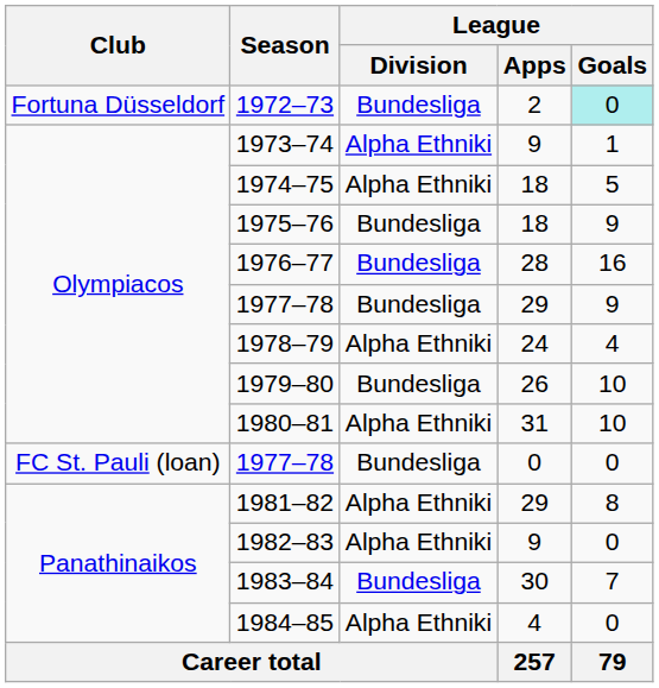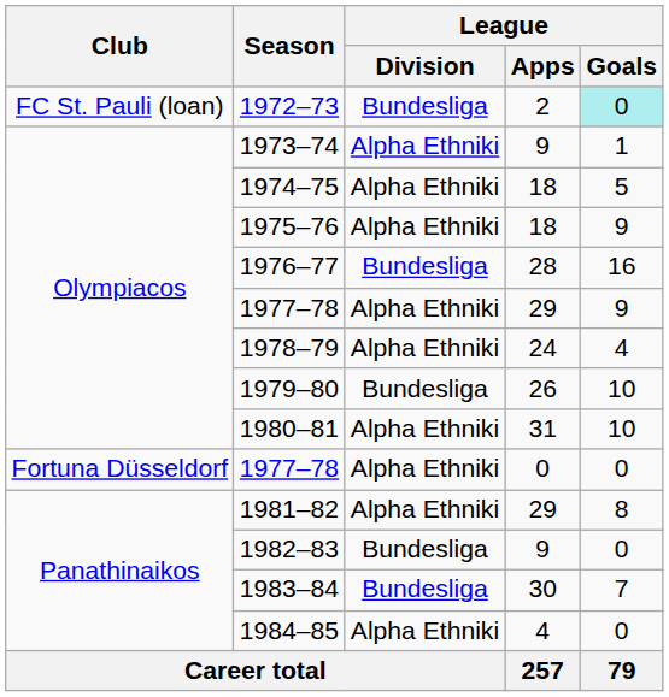 <table class="wikitable" style="text-align:center">
 <tr>
 <th rowspan="2">Club</th>
 <th rowspan="2">Season</th>
 <th colspan="3">League</th>
 </tr>
 <tr>
 <th>Division</th>
 <th>Apps</th>
 <th>Goals</th>
 </tr>
 <tr>
-<td><a href='#'>Fortuna Düsseldorf</a></td>
+<td><a href='#'>FC St. Pauli</a> (loan)</td>
 <td><a href='#'>1972–73</a></td>
 <td><a href='#'>Bundesliga</a></td>
 <td>2</td>
 <td style="background: paleturquoise;">0</td>
 </tr>
 <tr>
 <td rowspan="8"><a href='#'>Olympiacos</a></td>
 <td>1973–74</td>
 <td><a href='#'>Alpha Ethniki</a></td>
 <td>9</td>
 <td>1</td>
 </tr>
 <tr>
 <td>1974–75</td>
 <td>Alpha Ethniki</td>
 <td>18</td>
 <td>5</td>
 </tr>
 <tr>
 <td>1975–76</td>
-<td>Bundesliga</td>
+<td>Alpha Ethniki</td>
 <td>18</td>
 <td>9</td>
 </tr>
 <tr>
 <td>1976–77</td>
 <td><a href='#'>Bundesliga</a></td>
 <td>28</td>
 <td>16</td>
 </tr>
 <tr>
 <td>1977–78</td>
-<td>Bundesliga</td>
+<td>Alpha Ethniki</td>
 <td>29</td>
 <td>9</td>
 </tr>
 <tr>
 <td>1978–79</td>
 <td>Alpha Ethniki</td>
 <td>24</td>
 <td>4</td>
 </tr>
 <tr>
 <td>1979–80</td>
 <td>Bundesliga</td>
 <td>26</td>
 <td>10</td>
 </tr>
 <tr>
 <td>1980–81</td>
 <td>Alpha Ethniki</td>
 <td>31</td>
 <td>10</td>
 </tr>
 <tr>
-<td><a href='#'>FC St. Pauli</a> (loan)</td>
+<td><a href='#'>Fortuna Düsseldorf</a></td>
 <td><a href='#'>1977–78</a></td>
-<td>Bundesliga</td>
+<td>Alpha Ethniki</td>
 <td>0</td>
 <td>0</td>
 </tr>
 <tr>
 <td rowspan="4"><a href='#'>Panathinaikos</a></td>
 <td>1981–82</td>
 <td>Alpha Ethniki</td>
 <td>29</td>
 <td>8</td>
 </tr>
 <tr>
 <td>1982–83</td>
-<td>Alpha Ethniki</td>
+<td>Bundesliga</td>
 <td>9</td>
 <td>0</td>
 </tr>
 <tr>
 <td>1983–84</td>
 <td><a href='#'>Bundesliga</a></td>
 <td>30</td>
 <td>7</td>
 </tr>
 <tr>
 <td>1984–85</td>
 <td>Alpha Ethniki</td>
 <td>4</td>
 <td>0</td>
 </tr>
 <tr>
 <th colspan="3">Career total</th>
 <th>257</th>
 <th>79</th>
 </tr>
 </table>
